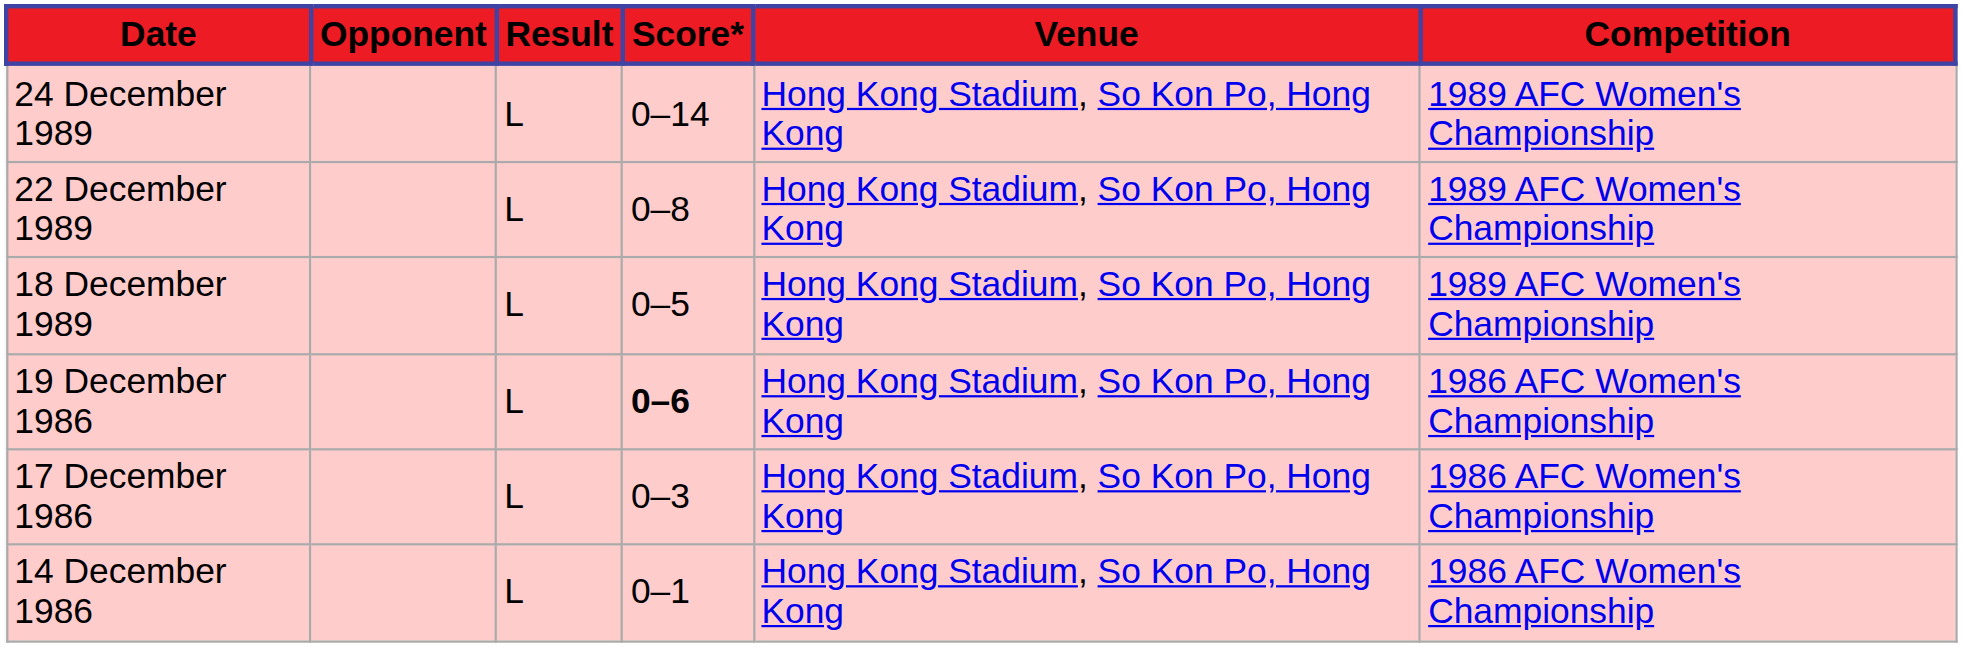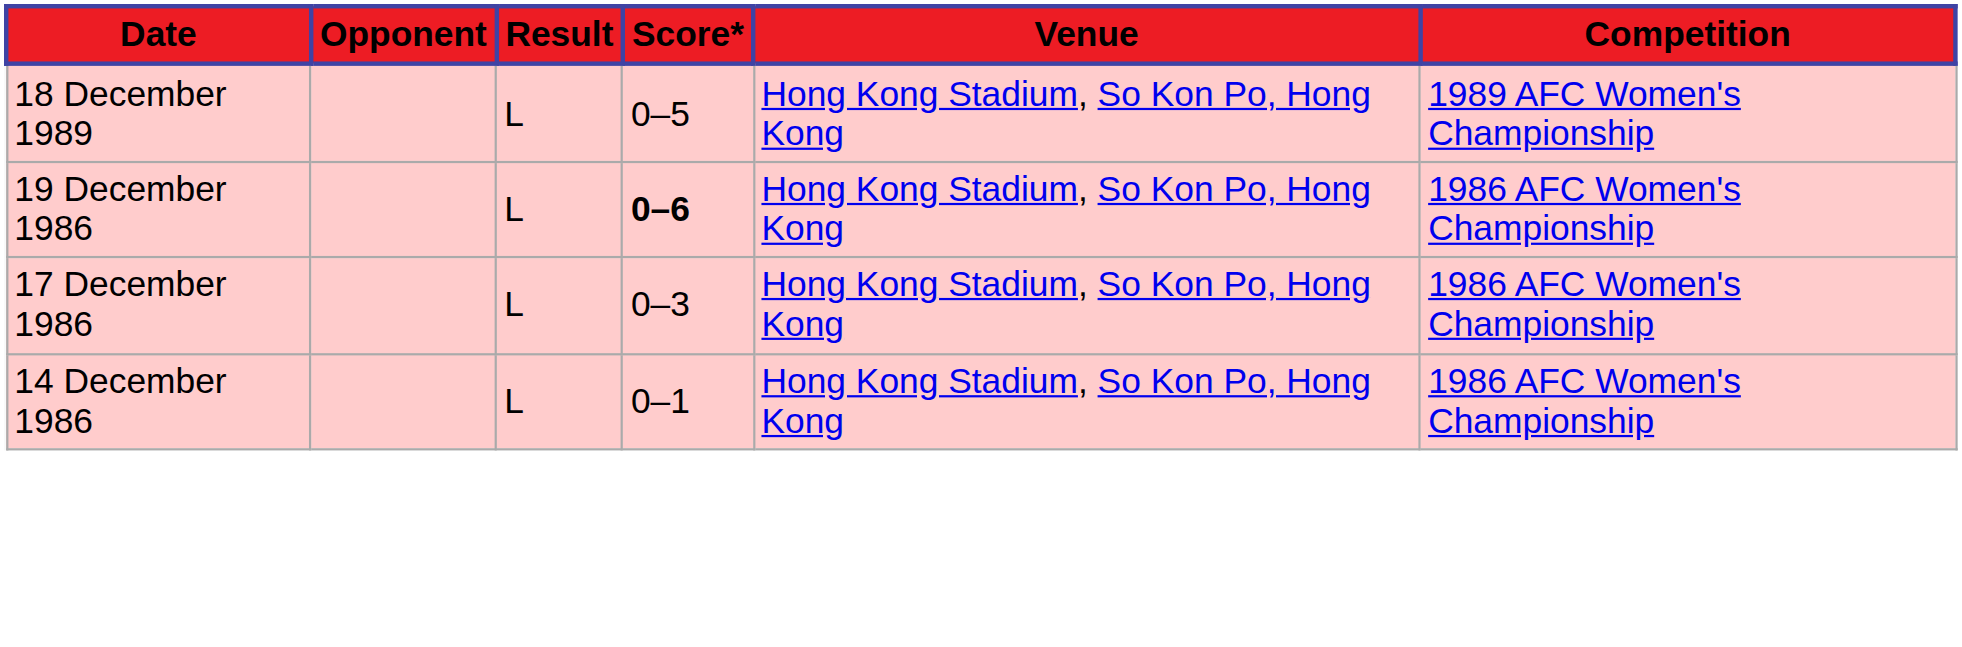 <table width=100% class="wikitable">
 <tr>
 <th style="background:#ED1C24;border: 2px solid #3F43A4;"><span>Date</span></th>
 <th style="background:#ED1C24;border: 2px solid #3F43A4;"><span>Opponent</span></th>
 <th style="background:#ED1C24;border: 2px solid #3F43A4;"><span>Result</span></th>
 <th style="background:#ED1C24;border: 2px solid #3F43A4;"><span>Score*</span></th>
 <th style="background:#ED1C24;border: 2px solid #3F43A4;"><span>Venue</span></th>
 <th style="background:#ED1C24;border: 2px solid #3F43A4;"><span>Competition</span></th>
-</tr>
-<tr bgcolor=#FFCCCC>
-<td>24 December 1989</td>
-<td></td>
-<td>L</td>
-<td>0–14</td>
-<td> <a href='#'>Hong Kong Stadium</a>, <a href='#'>So Kon Po, Hong Kong</a></td>
-<td><a href='#'>1989 AFC Women's Championship</a></td>
-</tr>
-<tr bgcolor=#FFCCCC>
-<td>22 December 1989</td>
-<td></td>
-<td>L</td>
-<td>0–8</td>
-<td> <a href='#'>Hong Kong Stadium</a>, <a href='#'>So Kon Po, Hong Kong</a></td>
-<td><a href='#'>1989 AFC Women's Championship</a></td>
 </tr>
 <tr bgcolor=#FFCCCC>
 <td>18 December 1989</td>
 <td></td>
 <td>L</td>
 <td>0–5</td>
 <td> <a href='#'>Hong Kong Stadium</a>, <a href='#'>So Kon Po, Hong Kong</a></td>
 <td><a href='#'>1989 AFC Women's Championship</a></td>
 </tr>
 <tr bgcolor=#FFCCCC>
 <td>19 December 1986</td>
 <td></td>
 <td>L</td>
 <td><strong>0–6</strong></td>
 <td> <a href='#'>Hong Kong Stadium</a>, <a href='#'>So Kon Po, Hong Kong</a></td>
 <td><a href='#'>1986 AFC Women's Championship</a></td>
 </tr>
 <tr bgcolor=#FFCCCC>
 <td>17 December 1986</td>
 <td></td>
 <td>L</td>
 <td>0–3</td>
 <td> <a href='#'>Hong Kong Stadium</a>, <a href='#'>So Kon Po, Hong Kong</a></td>
 <td><a href='#'>1986 AFC Women's Championship</a></td>
 </tr>
 <tr bgcolor=#FFCCCC>
 <td>14 December 1986</td>
 <td></td>
 <td>L</td>
 <td>0–1</td>
 <td> <a href='#'>Hong Kong Stadium</a>, <a href='#'>So Kon Po, Hong Kong</a></td>
 <td><a href='#'>1986 AFC Women's Championship</a></td>
 </tr>
 </table>
